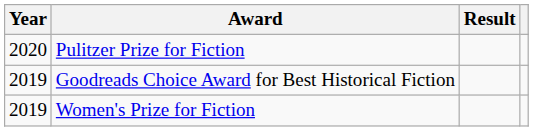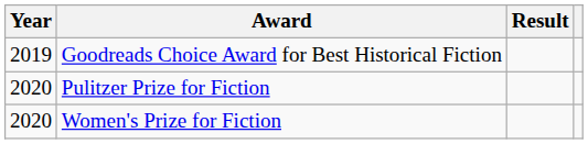 <table class="wikitable plainrowheaders sortable">
 <tr>
 <th scope="col">Year</th>
 <th scope="col">Award</th>
 <th scope="col">Result</th>
 <th scope="col" class="unsortable"></th>
 </tr>
 <tr>
+<td>2019</td>
+<td><a href='#'>Goodreads Choice Award</a> for Best Historical Fiction</td>
+<td></td>
+<td style="text-align:center;"></td>
+</tr>
+<tr>
 <td>2020</td>
 <td><a href='#'>Pulitzer Prize for Fiction</a></td>
 <td></td>
 <td style="text-align:center;"></td>
 </tr>
 <tr>
-<td>2019</td>
-<td><a href='#'>Goodreads Choice Award</a> for Best Historical Fiction</td>
-<td></td>
-<td style="text-align:center;"></td>
-</tr>
-<tr>
-<td>2019</td>
+<td>2020</td>
 <td><a href='#'>Women's Prize for Fiction</a></td>
 <td></td>
 <td style="text-align:center;"></td>
 </tr>
 </table>
